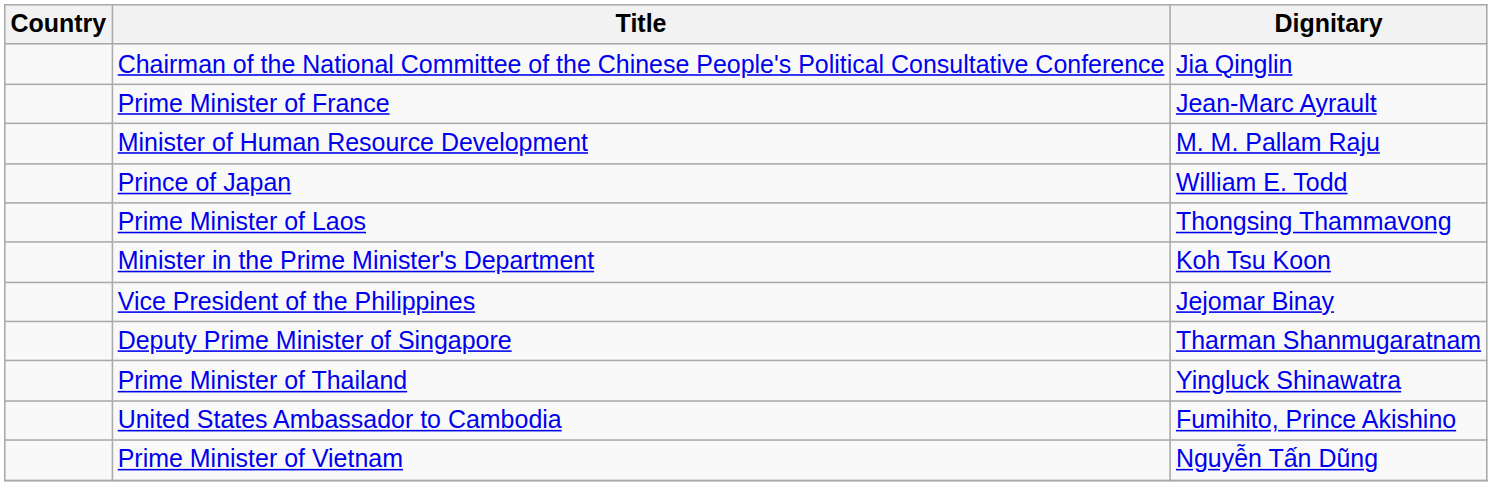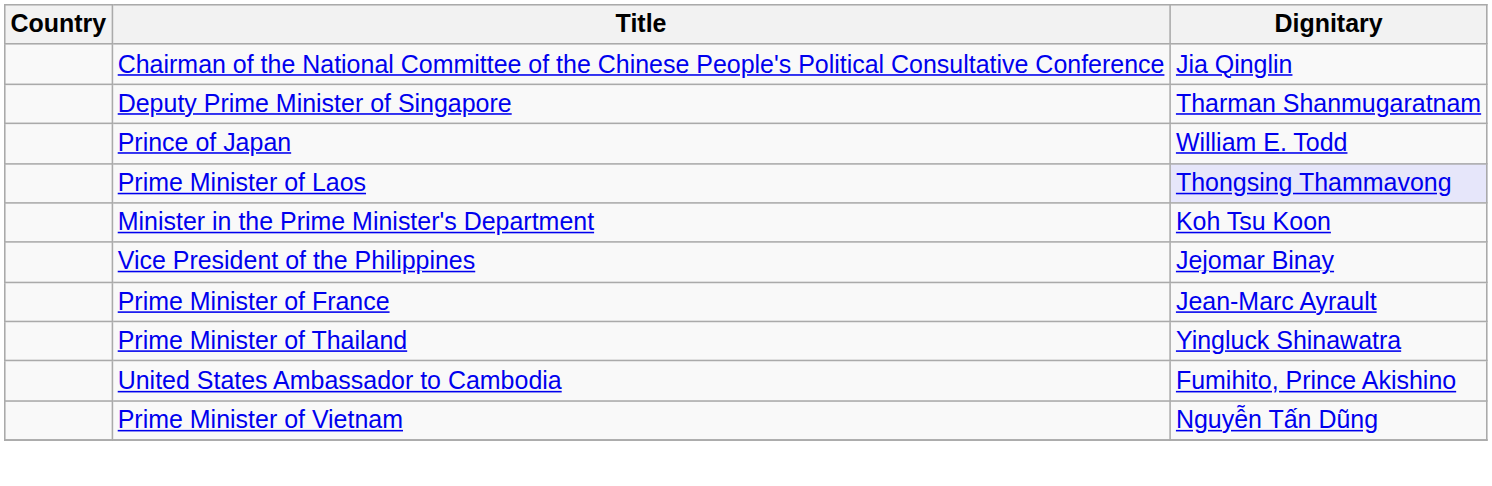 <table class="wikitable sortable">
 <tr>
 <th>Country</th>
 <th>Title</th>
 <th>Dignitary</th>
 </tr>
 <tr>
 <td></td>
 <td><a href='#'>Chairman of the National Committee of the Chinese People's Political Consultative Conference</a></td>
 <td><a href='#'>Jia Qinglin</a></td>
 </tr>
 <tr>
 <td></td>
-<td><a href='#'>Prime Minister of France</a></td>
-<td><a href='#'>Jean-Marc Ayrault</a></td>
-</tr>
-<tr>
-<td></td>
-<td><a href='#'>Minister of Human Resource Development</a></td>
-<td><a href='#'>M. M. Pallam Raju</a></td>
+<td><a href='#'>Deputy Prime Minister of Singapore</a></td>
+<td><a href='#'>Tharman Shanmugaratnam</a></td>
 </tr>
 <tr>
 <td></td>
 <td><a href='#'>Prince of Japan</a></td>
 <td><a href='#'>William E. Todd</a></td>
 </tr>
 <tr>
 <td></td>
 <td><a href='#'>Prime Minister of Laos</a></td>
-<td><a href='#'>Thongsing Thammavong</a></td>
+<td style="background: lavender;"><a href='#'>Thongsing Thammavong</a></td>
 </tr>
 <tr>
 <td></td>
 <td><a href='#'>Minister in the Prime Minister's Department</a></td>
 <td><a href='#'>Koh Tsu Koon</a></td>
 </tr>
 <tr>
 <td></td>
 <td><a href='#'>Vice President of the Philippines</a></td>
 <td><a href='#'>Jejomar Binay</a></td>
 </tr>
 <tr>
 <td></td>
-<td><a href='#'>Deputy Prime Minister of Singapore</a></td>
-<td><a href='#'>Tharman Shanmugaratnam</a></td>
+<td><a href='#'>Prime Minister of France</a></td>
+<td><a href='#'>Jean-Marc Ayrault</a></td>
 </tr>
 <tr>
 <td></td>
 <td><a href='#'>Prime Minister of Thailand</a></td>
 <td><a href='#'>Yingluck Shinawatra</a></td>
 </tr>
 <tr>
 <td></td>
 <td><a href='#'>United States Ambassador to Cambodia</a></td>
 <td><a href='#'>Fumihito, Prince Akishino</a></td>
 </tr>
 <tr>
 <td></td>
 <td><a href='#'>Prime Minister of Vietnam</a></td>
 <td><a href='#'>Nguyễn Tấn Dũng</a></td>
 </tr>
 <tr>
 </tr>
 </table>
